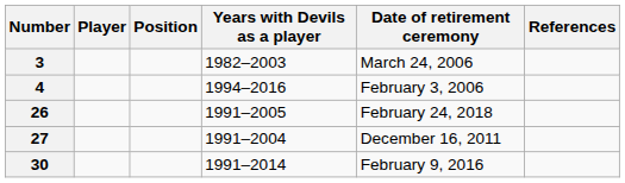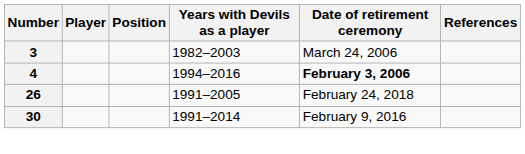 <table class="wikitable sortable">
 <tr>
 <th scope="col">Number</th>
 <th scope="col">Player</th>
 <th scope="col">Position</th>
 <th scope="col">Years with Devils as a player</th>
 <th scope="col">Date of retirement ceremony</th>
 <th scope="col" class="unsortable">References</th>
 </tr>
 <tr>
 <th scope="row">3</th>
 <td></td>
 <td></td>
 <td>1982–2003</td>
 <td>March 24, 2006</td>
 <td></td>
 </tr>
 <tr>
 <th scope="row">4</th>
 <td></td>
 <td></td>
 <td>1994–2016</td>
-<td>February 3, 2006</td>
+<td><strong>February 3, 2006</strong></td>
 <td></td>
 </tr>
 <tr>
 <th scope="row">26</th>
 <td></td>
 <td></td>
 <td>1991–2005</td>
 <td>February 24, 2018</td>
 <td></td>
 </tr>
 <tr>
-<th scope="row">27</th>
-<td></td>
-<td></td>
-<td>1991–2004</td>
-<td>December 16, 2011</td>
-<td></td>
-</tr>
-<tr>
 <th scope="row">30</th>
 <td></td>
 <td></td>
 <td>1991–2014</td>
 <td>February 9, 2016</td>
 <td></td>
 </tr>
 </table>
